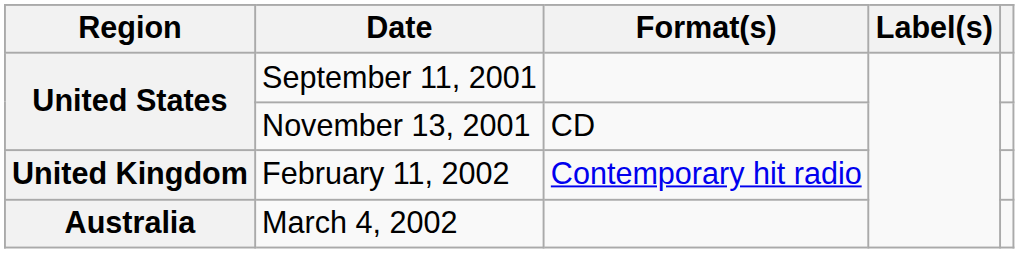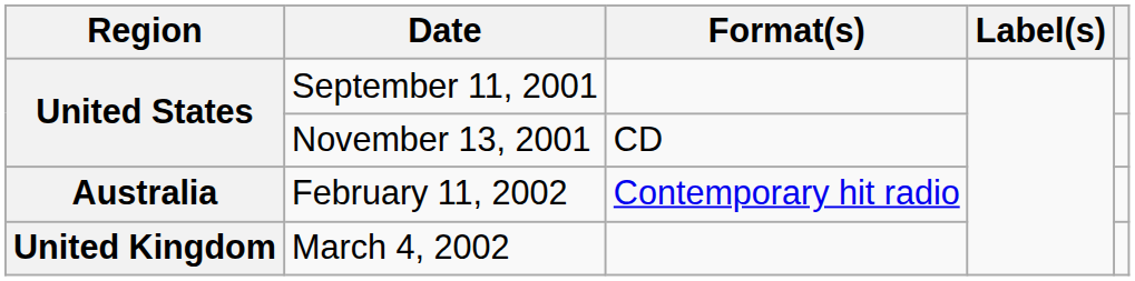 <table class="wikitable plainrowheaders">
 <tr>
 <th scope="col">Region</th>
 <th scope="col">Date</th>
 <th scope="col">Format(s)</th>
 <th scope="col">Label(s)</th>
 <th scope="col"></th>
 </tr>
 <tr>
 <th scope="row" rowspan="2">United States</th>
 <td>September 11, 2001</td>
 <td></td>
 <td rowspan="4"></td>
 <td align="center"></td>
 </tr>
 <tr>
 <td>November 13, 2001</td>
 <td>CD</td>
 <td align="center"></td>
 </tr>
 <tr>
-<th scope="row">United Kingdom</th>
+<th scope="row">Australia</th>
 <td>February 11, 2002</td>
 <td><a href='#'>Contemporary hit radio</a></td>
 <td align="center"></td>
 </tr>
 <tr>
-<th scope="row">Australia</th>
+<th scope="row">United Kingdom</th>
 <td>March 4, 2002</td>
 <td></td>
 <td align="center"></td>
 </tr>
 </table>
